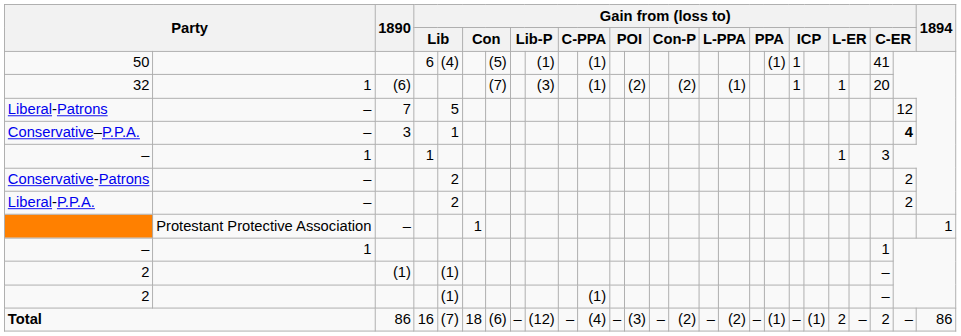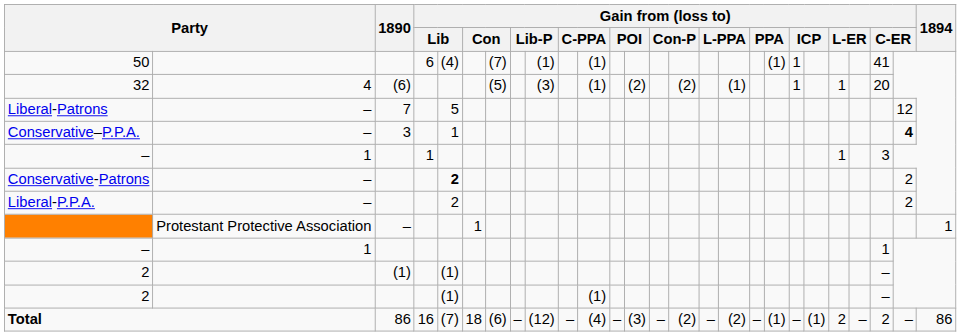 <table class="wikitable" style="text-align:right">
 <tr>
 <th rowspan="2" colspan="2">Party</th>
 <th rowspan="2" style="width:1em;">1890</th>
 <th colspan="22">Gain from (loss to)</th>
 <th rowspan="2" style="width:1em;">1894</th>
 </tr>
 <tr>
 <th colspan="2">Lib</th>
 <th colspan="2">Con</th>
 <th colspan="2">Lib-P</th>
 <th colspan="2">C-PPA</th>
 <th colspan="2">POI</th>
 <th colspan="2">Con-P</th>
 <th colspan="2">L-PPA</th>
 <th colspan="2">PPA</th>
 <th colspan="2">ICP</th>
 <th colspan="2">L-ER</th>
 <th colspan="2">C-ER</th>
 </tr>
 <tr>
 <td>50</td>
 <td></td>
 <td></td>
 <td>6</td>
 <td>(4)</td>
 <td></td>
-<td>(5)</td>
+<td>(7)</td>
 <td></td>
 <td>(1)</td>
 <td></td>
 <td>(1)</td>
 <td></td>
 <td></td>
 <td></td>
 <td></td>
 <td></td>
 <td></td>
 <td></td>
 <td>(1)</td>
 <td>1</td>
 <td></td>
 <td></td>
 <td></td>
 <td>41</td>
 </tr>
 <tr>
 <td>32</td>
-<td>1</td>
+<td>4</td>
 <td>(6)</td>
 <td></td>
 <td></td>
 <td></td>
-<td>(7)</td>
+<td>(5)</td>
 <td></td>
 <td>(3)</td>
 <td></td>
 <td>(1)</td>
 <td></td>
 <td>(2)</td>
 <td></td>
 <td>(2)</td>
 <td></td>
 <td>(1)</td>
 <td></td>
 <td></td>
 <td>1</td>
 <td></td>
 <td>1</td>
 <td></td>
 <td>20</td>
 </tr>
 <tr>
 <td style="text-align:left;"><a href='#'>Liberal</a>-<a href='#'>Patrons</a></td>
 <td>–</td>
 <td>7</td>
 <td></td>
 <td>5</td>
 <td></td>
 <td></td>
 <td></td>
 <td></td>
 <td></td>
 <td></td>
 <td></td>
 <td></td>
 <td></td>
 <td></td>
 <td></td>
 <td></td>
 <td></td>
 <td></td>
 <td></td>
 <td></td>
 <td></td>
 <td></td>
 <td></td>
 <td>12</td>
 </tr>
 <tr>
 <td style="text-align:left;"><a href='#'>Conservative</a>–<a href='#'>P.P.A.</a></td>
 <td>–</td>
 <td>3</td>
 <td></td>
 <td>1</td>
 <td></td>
 <td></td>
 <td></td>
 <td></td>
 <td></td>
 <td></td>
 <td></td>
 <td></td>
 <td></td>
 <td></td>
 <td></td>
 <td></td>
 <td></td>
 <td></td>
 <td></td>
 <td></td>
 <td></td>
 <td></td>
 <td></td>
 <td><strong>4</strong></td>
 </tr>
 <tr>
 <td>–</td>
 <td>1</td>
 <td></td>
 <td>1</td>
 <td></td>
 <td></td>
 <td></td>
 <td></td>
 <td></td>
 <td></td>
 <td></td>
 <td></td>
 <td></td>
 <td></td>
 <td></td>
 <td></td>
 <td></td>
 <td></td>
 <td></td>
 <td></td>
 <td></td>
 <td>1</td>
 <td></td>
 <td>3</td>
 </tr>
 <tr>
 <td style="text-align:left;"><a href='#'>Conservative</a>-<a href='#'>Patrons</a></td>
 <td>–</td>
 <td></td>
 <td></td>
-<td>2</td>
+<td><strong>2</strong></td>
 <td></td>
 <td></td>
 <td></td>
 <td></td>
 <td></td>
 <td></td>
 <td></td>
 <td></td>
 <td></td>
 <td></td>
 <td></td>
 <td></td>
 <td></td>
 <td></td>
 <td></td>
 <td></td>
 <td></td>
 <td></td>
 <td></td>
 <td>2</td>
 </tr>
 <tr>
 <td style="text-align:left;"><a href='#'>Liberal</a>-<a href='#'>P.P.A.</a></td>
 <td>–</td>
 <td></td>
 <td></td>
 <td>2</td>
 <td></td>
 <td></td>
 <td></td>
 <td></td>
 <td></td>
 <td></td>
 <td></td>
 <td></td>
 <td></td>
 <td></td>
 <td></td>
 <td></td>
 <td></td>
 <td></td>
 <td></td>
 <td></td>
 <td></td>
 <td></td>
 <td></td>
 <td>2</td>
 </tr>
 <tr>
 <td style="background-color:#FF8000;"></td>
 <td style="text-align:left;">Protestant Protective Association</td>
 <td>–</td>
 <td></td>
 <td></td>
 <td>1</td>
 <td></td>
 <td></td>
 <td></td>
 <td></td>
 <td></td>
 <td></td>
 <td></td>
 <td></td>
 <td></td>
 <td></td>
 <td></td>
 <td></td>
 <td></td>
 <td></td>
 <td></td>
 <td></td>
 <td></td>
 <td></td>
 <td></td>
 <td>1</td>
 </tr>
 <tr>
 <td>–</td>
 <td>1</td>
 <td></td>
 <td></td>
 <td></td>
 <td></td>
 <td></td>
 <td></td>
 <td></td>
 <td></td>
 <td></td>
 <td></td>
 <td></td>
 <td></td>
 <td></td>
 <td></td>
 <td></td>
 <td></td>
 <td></td>
 <td></td>
 <td></td>
 <td></td>
 <td></td>
 <td>1</td>
 </tr>
 <tr>
 <td>2</td>
 <td></td>
 <td>(1)</td>
 <td></td>
 <td>(1)</td>
 <td></td>
 <td></td>
 <td></td>
 <td></td>
 <td></td>
 <td></td>
 <td></td>
 <td></td>
 <td></td>
 <td></td>
 <td></td>
 <td></td>
 <td></td>
 <td></td>
 <td></td>
 <td></td>
 <td></td>
 <td></td>
 <td>–</td>
 </tr>
 <tr>
 <td>2</td>
 <td></td>
 <td></td>
 <td></td>
 <td>(1)</td>
 <td></td>
 <td></td>
 <td></td>
 <td></td>
 <td></td>
 <td>(1)</td>
 <td></td>
 <td></td>
 <td></td>
 <td></td>
 <td></td>
 <td></td>
 <td></td>
 <td></td>
 <td></td>
 <td></td>
 <td></td>
 <td></td>
 <td>–</td>
 </tr>
 <tr>
 <td colspan="2" style="text-align:left;"><strong>Total</strong></td>
 <td>86</td>
 <td>16</td>
 <td>(7)</td>
 <td>18</td>
 <td>(6)</td>
 <td>–</td>
 <td>(12)</td>
 <td>–</td>
 <td>(4)</td>
 <td>–</td>
 <td>(3)</td>
 <td>–</td>
 <td>(2)</td>
 <td>–</td>
 <td>(2)</td>
 <td>–</td>
 <td>(1)</td>
 <td>–</td>
 <td>(1)</td>
 <td>2</td>
 <td>–</td>
 <td>2</td>
 <td>–</td>
 <td>86</td>
 </tr>
 </table>
